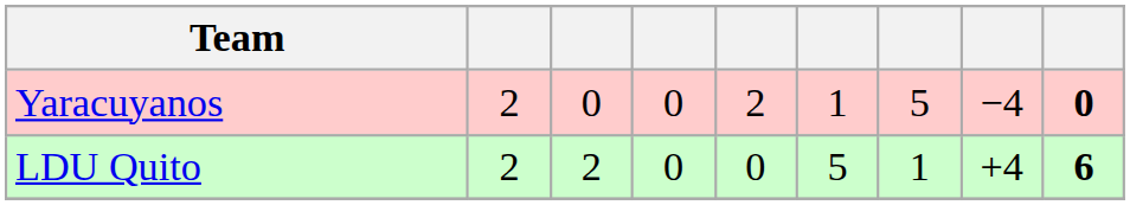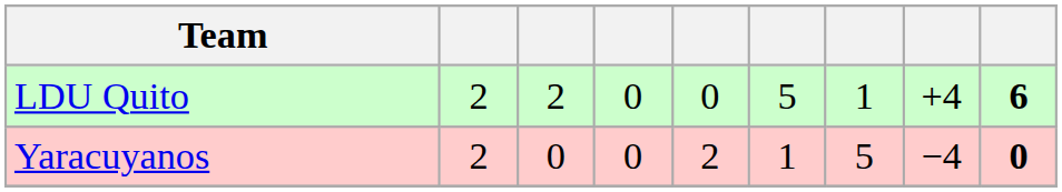 <table class="wikitable" style="text-align:center;">
 <tr>
 </tr>
 <tr>
 <th width="175">Team</th>
 <th width="25"></th>
 <th width="25"></th>
 <th width="25"></th>
 <th width="25"></th>
 <th width="25"></th>
 <th width="25"></th>
 <th width="25"></th>
 <th width="25"></th>
 </tr>
+<tr bgcolor=CCFFCC>
+<td align=left> <a href='#'>LDU Quito</a></td>
+<td>2</td>
+<td>2</td>
+<td>0</td>
+<td>0</td>
+<td>5</td>
+<td>1</td>
+<td>+4</td>
+<td><strong>6</strong></td>
+</tr>
 <tr bgcolor=FFCCCC>
 <td align=left> <a href='#'>Yaracuyanos</a></td>
 <td>2</td>
 <td>0</td>
 <td>0</td>
 <td>2</td>
 <td>1</td>
 <td>5</td>
 <td>−4</td>
 <td><strong>0</strong></td>
 </tr>
-<tr bgcolor=CCFFCC>
-<td align=left> <a href='#'>LDU Quito</a></td>
-<td>2</td>
-<td>2</td>
-<td>0</td>
-<td>0</td>
-<td>5</td>
-<td>1</td>
-<td>+4</td>
-<td><strong>6</strong></td>
-</tr>
 <tr>
 </tr>
 </table>
